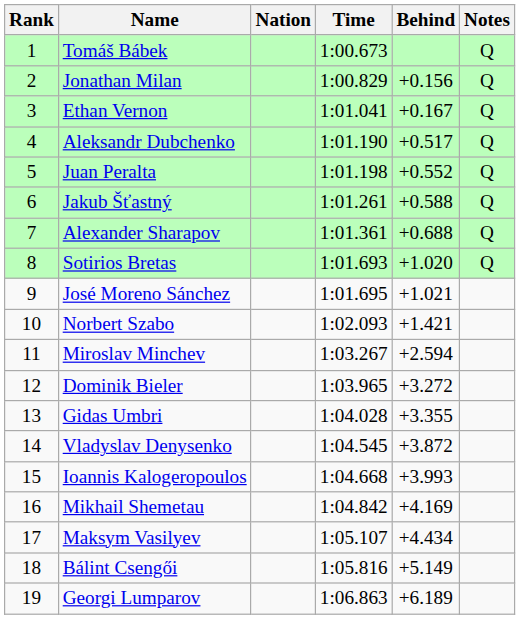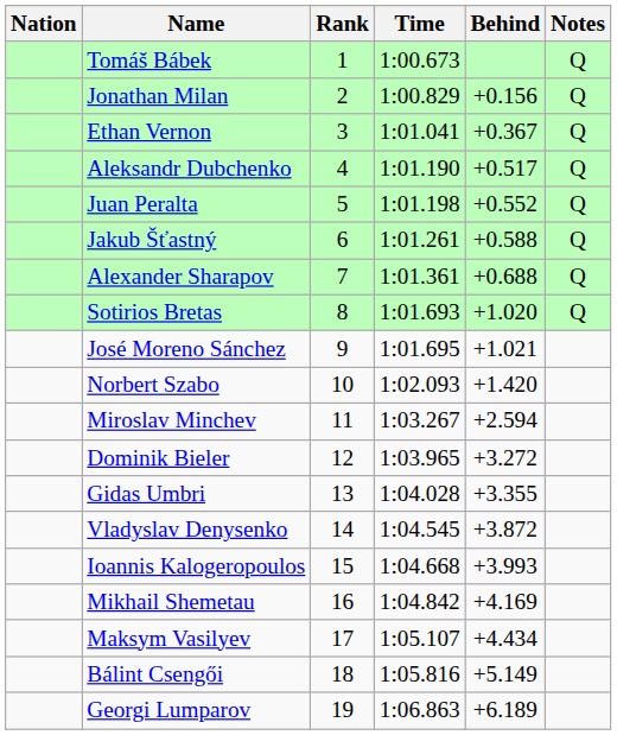 <table class="wikitable sortable" style="text-align:center">
 <tr>
+<th>Nation</th>
+<th>Name</th>
 <th>Rank</th>
-<th>Name</th>
-<th>Nation</th>
 <th>Time</th>
 <th>Behind</th>
 <th>Notes</th>
 </tr>
 <tr bgcolor=bbffbb>
+<td align=left></td>
+<td align=left><a href='#'>Tomáš Bábek</a></td>
 <td>1</td>
-<td align=left><a href='#'>Tomáš Bábek</a></td>
-<td align=left></td>
 <td>1:00.673</td>
 <td></td>
 <td>Q</td>
 </tr>
 <tr bgcolor=bbffbb>
+<td align=left></td>
+<td align=left><a href='#'>Jonathan Milan</a></td>
 <td>2</td>
-<td align=left><a href='#'>Jonathan Milan</a></td>
-<td align=left></td>
 <td>1:00.829</td>
 <td>+0.156</td>
 <td>Q</td>
 </tr>
 <tr bgcolor=bbffbb>
+<td align=left></td>
+<td align=left><a href='#'>Ethan Vernon</a></td>
 <td>3</td>
-<td align=left><a href='#'>Ethan Vernon</a></td>
-<td align=left></td>
 <td>1:01.041</td>
-<td>+0.167</td>
+<td>+0.367</td>
 <td>Q</td>
 </tr>
 <tr bgcolor=bbffbb>
+<td align=left></td>
+<td align=left><a href='#'>Aleksandr Dubchenko</a></td>
 <td>4</td>
-<td align=left><a href='#'>Aleksandr Dubchenko</a></td>
-<td align=left></td>
 <td>1:01.190</td>
 <td>+0.517</td>
 <td>Q</td>
 </tr>
 <tr bgcolor=bbffbb>
+<td align=left></td>
+<td align=left><a href='#'>Juan Peralta</a></td>
 <td>5</td>
-<td align=left><a href='#'>Juan Peralta</a></td>
-<td align=left></td>
 <td>1:01.198</td>
 <td>+0.552</td>
 <td>Q</td>
 </tr>
 <tr bgcolor=bbffbb>
+<td align=left></td>
+<td align=left><a href='#'>Jakub Šťastný</a></td>
 <td>6</td>
-<td align=left><a href='#'>Jakub Šťastný</a></td>
-<td align=left></td>
 <td>1:01.261</td>
 <td>+0.588</td>
 <td>Q</td>
 </tr>
 <tr bgcolor=bbffbb>
+<td align=left></td>
+<td align=left><a href='#'>Alexander Sharapov</a></td>
 <td>7</td>
-<td align=left><a href='#'>Alexander Sharapov</a></td>
-<td align=left></td>
 <td>1:01.361</td>
 <td>+0.688</td>
 <td>Q</td>
 </tr>
 <tr bgcolor=bbffbb>
+<td align=left></td>
+<td align=left><a href='#'>Sotirios Bretas</a></td>
 <td>8</td>
-<td align=left><a href='#'>Sotirios Bretas</a></td>
-<td align=left></td>
 <td>1:01.693</td>
 <td>+1.020</td>
 <td>Q</td>
 </tr>
 <tr>
+<td align=left></td>
+<td align=left><a href='#'>José Moreno Sánchez</a></td>
 <td>9</td>
-<td align=left><a href='#'>José Moreno Sánchez</a></td>
-<td align=left></td>
 <td>1:01.695</td>
 <td>+1.021</td>
 <td></td>
 </tr>
 <tr>
+<td align=left></td>
+<td align=left><a href='#'>Norbert Szabo</a></td>
 <td>10</td>
-<td align=left><a href='#'>Norbert Szabo</a></td>
-<td align=left></td>
 <td>1:02.093</td>
-<td>+1.421</td>
+<td>+1.420</td>
 <td></td>
 </tr>
 <tr>
+<td align=left></td>
+<td align=left><a href='#'>Miroslav Minchev</a></td>
 <td>11</td>
-<td align=left><a href='#'>Miroslav Minchev</a></td>
-<td align=left></td>
 <td>1:03.267</td>
 <td>+2.594</td>
 <td></td>
 </tr>
 <tr>
+<td align=left></td>
+<td align=left><a href='#'>Dominik Bieler</a></td>
 <td>12</td>
-<td align=left><a href='#'>Dominik Bieler</a></td>
-<td align=left></td>
 <td>1:03.965</td>
 <td>+3.272</td>
 <td></td>
 </tr>
 <tr>
+<td align=left></td>
+<td align=left><a href='#'>Gidas Umbri</a></td>
 <td>13</td>
-<td align=left><a href='#'>Gidas Umbri</a></td>
-<td align=left></td>
 <td>1:04.028</td>
 <td>+3.355</td>
 <td></td>
 </tr>
 <tr>
+<td align=left></td>
+<td align=left><a href='#'>Vladyslav Denysenko</a></td>
 <td>14</td>
-<td align=left><a href='#'>Vladyslav Denysenko</a></td>
-<td align=left></td>
 <td>1:04.545</td>
 <td>+3.872</td>
 <td></td>
 </tr>
 <tr>
+<td align=left></td>
+<td align=left><a href='#'>Ioannis Kalogeropoulos</a></td>
 <td>15</td>
-<td align=left><a href='#'>Ioannis Kalogeropoulos</a></td>
-<td align=left></td>
 <td>1:04.668</td>
 <td>+3.993</td>
 <td></td>
 </tr>
 <tr>
+<td align=left></td>
+<td align=left><a href='#'>Mikhail Shemetau</a></td>
 <td>16</td>
-<td align=left><a href='#'>Mikhail Shemetau</a></td>
-<td align=left></td>
 <td>1:04.842</td>
 <td>+4.169</td>
 <td></td>
 </tr>
 <tr>
+<td align=left></td>
+<td align=left><a href='#'>Maksym Vasilyev</a></td>
 <td>17</td>
-<td align=left><a href='#'>Maksym Vasilyev</a></td>
-<td align=left></td>
 <td>1:05.107</td>
 <td>+4.434</td>
 <td></td>
 </tr>
 <tr>
+<td align=left></td>
+<td align=left><a href='#'>Bálint Csengői</a></td>
 <td>18</td>
-<td align=left><a href='#'>Bálint Csengői</a></td>
-<td align=left></td>
 <td>1:05.816</td>
 <td>+5.149</td>
 <td></td>
 </tr>
 <tr>
+<td align=left></td>
+<td align=left><a href='#'>Georgi Lumparov</a></td>
 <td>19</td>
-<td align=left><a href='#'>Georgi Lumparov</a></td>
-<td align=left></td>
 <td>1:06.863</td>
 <td>+6.189</td>
 <td></td>
 </tr>
 </table>
